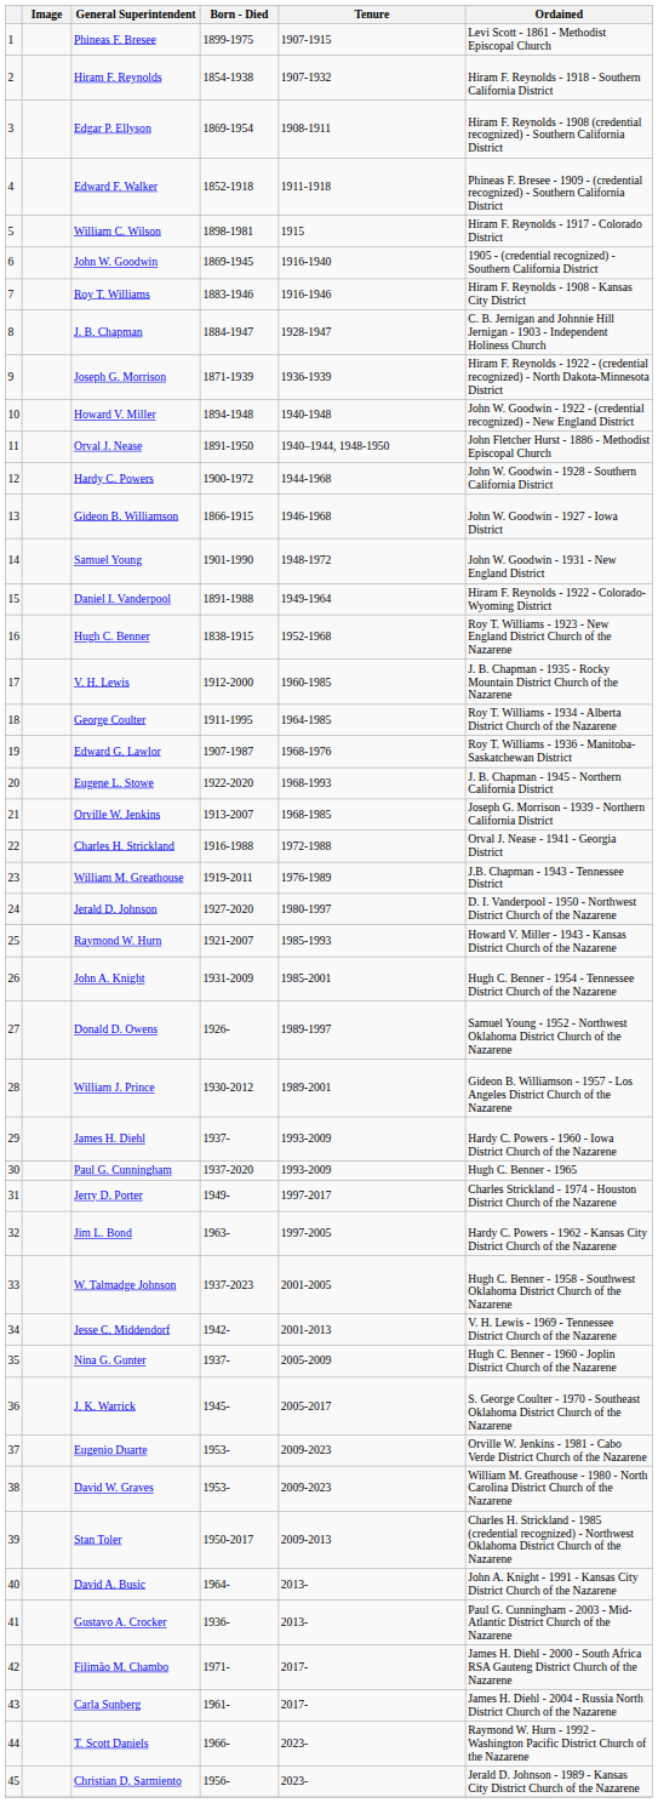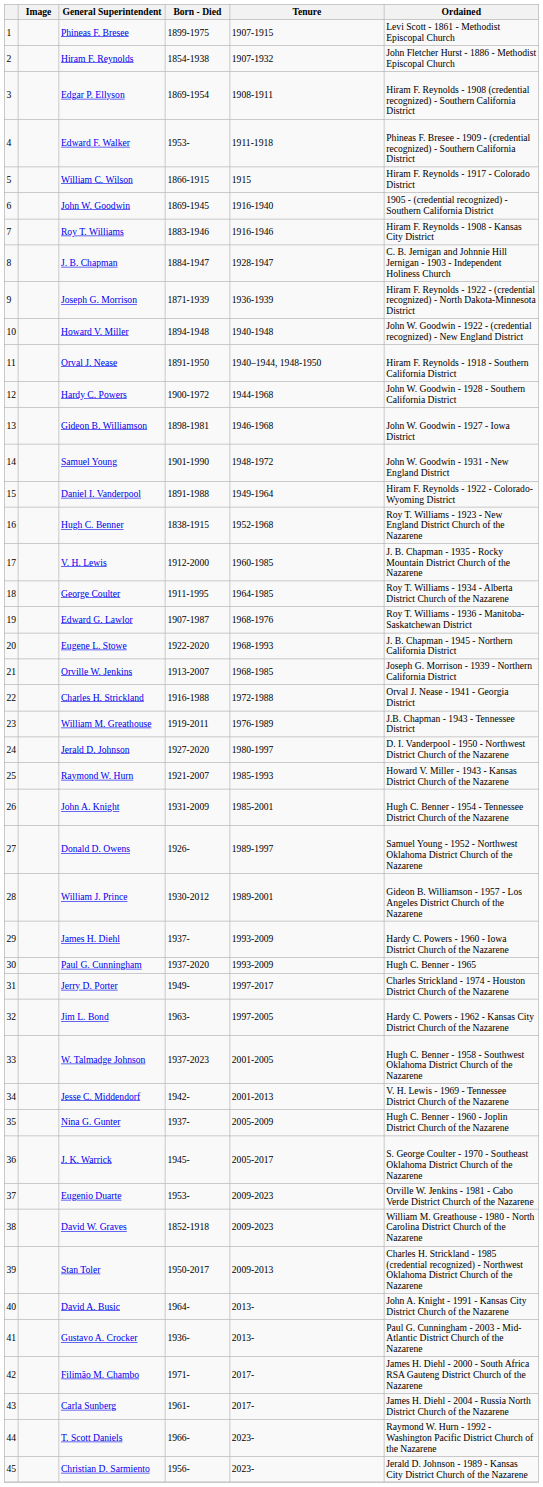 <table class="wikitable">
 <tr>
 <th></th>
 <th>Image</th>
 <th>General Superintendent</th>
 <th>Born - Died</th>
 <th>Tenure</th>
 <th>Ordained</th>
 </tr>
 <tr>
 <td width="15">1</td>
 <td width="60"></td>
 <td width="170"><a href='#'>Phineas F. Bresee</a></td>
 <td width="100">1899-1975</td>
 <td width="75">1907-1915</td>
 <td width="250">Levi Scott - 1861 - Methodist Episcopal Church</td>
 </tr>
 <tr>
 <td>2</td>
 <td width="60"></td>
 <td width="170"><a href='#'>Hiram F. Reynolds</a></td>
 <td width="100">1854-1938</td>
 <td width="100">1907-1932</td>
-<td width="250"><br>Hiram F. Reynolds - 1918 - Southern California District</td>
+<td width="250">John Fletcher Hurst - 1886 - Methodist Episcopal Church</td>
 </tr>
 <tr>
 <td>3</td>
 <td width="60"></td>
 <td width="170"><a href='#'>Edgar P. Ellyson</a></td>
 <td width="100">1869-1954</td>
 <td width="100">1908-1911</td>
 <td width="250"><br>Hiram F. Reynolds - 1908 (credential recognized) - Southern California District</td>
 </tr>
 <tr>
 <td>4</td>
 <td width="60"></td>
 <td width="170"><a href='#'>Edward F. Walker</a></td>
-<td width="100">1852-1918</td>
+<td width="100">1953-</td>
 <td width="100">1911-1918</td>
 <td width="250"><br>Phineas F. Bresee - 1909 - (credential recognized) - Southern California District</td>
 </tr>
 <tr>
 <td>5</td>
 <td width="60"></td>
 <td width="170"><a href='#'>William C. Wilson</a></td>
-<td width="100">1898-1981</td>
+<td width="100">1866-1915</td>
 <td width="100">1915</td>
 <td width="250">Hiram F. Reynolds - 1917 - Colorado District</td>
 </tr>
 <tr>
 <td>6</td>
 <td></td>
 <td width="170"><a href='#'>John W. Goodwin</a></td>
 <td width="100">1869-1945</td>
 <td width="100">1916-1940</td>
 <td width="250">1905 - (credential recognized) - Southern California District</td>
 </tr>
 <tr>
 <td>7</td>
 <td></td>
 <td width="100"><a href='#'>Roy T. Williams</a></td>
 <td width="100">1883-1946</td>
 <td width="250">1916-1946</td>
 <td>Hiram F. Reynolds - 1908 - Kansas City District</td>
 </tr>
 <tr>
 <td>8</td>
 <td></td>
 <td width="170"><a href='#'>J. B. Chapman</a></td>
 <td width="100">1884-1947</td>
 <td width="100">1928-1947</td>
 <td width="250">C. B. Jernigan and Johnnie Hill Jernigan - 1903 - Independent Holiness Church</td>
 </tr>
 <tr>
 <td>9</td>
 <td></td>
 <td width="170"><a href='#'>Joseph G. Morrison</a></td>
 <td width="100">1871-1939</td>
 <td width="100">1936-1939</td>
 <td width="250">Hiram F. Reynolds - 1922 - (credential recognized) - North Dakota-Minnesota District</td>
 </tr>
 <tr>
 <td>10</td>
 <td></td>
 <td width="170"><a href='#'>Howard V. Miller</a></td>
 <td width="100">1894-1948</td>
 <td width="100">1940-1948</td>
 <td width="250">John W. Goodwin - 1922 - (credential recognized) - New England District</td>
 </tr>
 <tr>
 <td>11</td>
 <td></td>
 <td width="170"><a href='#'>Orval J. Nease</a></td>
 <td width="100">1891-1950</td>
 <td width="100">1940–1944, 1948-1950</td>
-<td width="250">John Fletcher Hurst - 1886 - Methodist Episcopal Church</td>
+<td width="250"><br>Hiram F. Reynolds - 1918 - Southern California District</td>
 </tr>
 <tr>
 <td>12</td>
 <td></td>
 <td width="170"><a href='#'>Hardy C. Powers</a></td>
 <td width="100">1900-1972</td>
 <td width="100">1944-1968</td>
 <td width="250">John W. Goodwin - 1928 - Southern California District</td>
 </tr>
 <tr>
 <td>13</td>
 <td></td>
 <td width="170"><a href='#'>Gideon B. Williamson</a></td>
-<td width="100">1866-1915</td>
+<td width="100">1898-1981</td>
 <td width="100">1946-1968</td>
 <td width="250"><br>John W. Goodwin - 1927 - Iowa District</td>
 </tr>
 <tr>
 <td>14</td>
 <td></td>
 <td width="170"><a href='#'>Samuel Young</a></td>
 <td width="100">1901-1990</td>
 <td width="100">1948-1972</td>
 <td width="250"><br>John W. Goodwin - 1931 - New England District</td>
 </tr>
 <tr>
 <td>15</td>
 <td></td>
 <td width="170"><a href='#'>Daniel I. Vanderpool</a></td>
 <td width="100">1891-1988</td>
 <td width="100">1949-1964</td>
 <td width="250">Hiram F. Reynolds - 1922 - Colorado-Wyoming District</td>
 </tr>
 <tr>
 <td>16</td>
 <td></td>
 <td width="170"><a href='#'>Hugh C. Benner</a></td>
 <td width="75">1838-1915</td>
 <td width="100">1952-1968</td>
 <td width="250">Roy T. Williams - 1923 - New England District Church of the Nazarene</td>
 </tr>
 <tr>
 <td>17</td>
 <td></td>
 <td width="170"><a href='#'>V. H. Lewis</a></td>
 <td width="100">1912-2000</td>
 <td width="100">1960-1985</td>
 <td width="250">J. B. Chapman - 1935 - Rocky Mountain District Church of the Nazarene</td>
 </tr>
 <tr>
 <td>18</td>
 <td></td>
 <td width="170"><a href='#'>George Coulter</a></td>
 <td width="100">1911-1995</td>
 <td width="100">1964-1985</td>
 <td width="250">Roy T. Williams - 1934 - Alberta District Church of the Nazarene</td>
 </tr>
 <tr>
 <td>19</td>
 <td></td>
 <td width="170"><a href='#'>Edward G. Lawlor</a></td>
 <td width="100">1907-1987</td>
 <td width="100">1968-1976</td>
 <td width="250">Roy T. Williams - 1936 - Manitoba-Saskatchewan District</td>
 </tr>
 <tr>
 <td>20</td>
 <td></td>
 <td width="170"><a href='#'>Eugene L. Stowe</a></td>
 <td width="100">1922-2020</td>
 <td width="100">1968-1993</td>
 <td width="250">J. B. Chapman - 1945 - Northern California District</td>
 </tr>
 <tr>
 <td>21</td>
 <td></td>
 <td width="170"><a href='#'>Orville W. Jenkins</a></td>
 <td width="100">1913-2007</td>
 <td width="100">1968-1985</td>
 <td width="250">Joseph G. Morrison - 1939 - Northern California District</td>
 </tr>
 <tr>
 <td>22</td>
 <td></td>
 <td width="170"><a href='#'>Charles H. Strickland</a></td>
 <td width="100">1916-1988</td>
 <td width="100">1972-1988</td>
 <td width="250">Orval J. Nease - 1941 - Georgia District</td>
 </tr>
 <tr>
 <td>23</td>
 <td></td>
 <td width="170"><a href='#'>William M. Greathouse</a></td>
 <td width="100">1919-2011</td>
 <td width="100">1976-1989</td>
 <td width="250">J.B. Chapman - 1943 - Tennessee District</td>
 </tr>
 <tr>
 <td>24</td>
 <td></td>
 <td width="170"><a href='#'>Jerald D. Johnson</a></td>
 <td width="100">1927-2020</td>
 <td width="100">1980-1997</td>
 <td width="250">D. I. Vanderpool - 1950 - Northwest District Church of the Nazarene</td>
 </tr>
 <tr>
 <td>25</td>
 <td></td>
 <td width="170"><a href='#'>Raymond W. Hurn</a></td>
 <td width="100">1921-2007</td>
 <td width="100">1985-1993</td>
 <td width="250">Howard V. Miller - 1943 - Kansas District Church of the Nazarene</td>
 </tr>
 <tr>
 <td>26</td>
 <td></td>
 <td width="170"><a href='#'>John A. Knight</a></td>
 <td width="100">1931-2009</td>
 <td width="100">1985-2001</td>
 <td width="250"><br>Hugh C. Benner - 1954 - Tennessee District Church of the Nazarene</td>
 </tr>
 <tr>
 <td>27</td>
 <td></td>
 <td width="170"><a href='#'>Donald D. Owens</a></td>
 <td width="100">1926-</td>
 <td width="100">1989-1997</td>
 <td width="250"><br>Samuel Young - 1952 - Northwest Oklahoma District Church of the Nazarene</td>
 </tr>
 <tr>
 <td>28</td>
 <td></td>
 <td width="170"><a href='#'>William J. Prince</a></td>
 <td width="100">1930-2012</td>
 <td width="100">1989-2001</td>
 <td width="250"><br>Gideon B. Williamson - 1957 - Los Angeles District Church of the Nazarene</td>
 </tr>
 <tr>
 <td>29</td>
 <td></td>
 <td width="170"><a href='#'>James H. Diehl</a></td>
 <td width="100">1937-</td>
 <td width="100">1993-2009</td>
 <td width="250"><br>Hardy C. Powers - 1960 - Iowa District Church of the Nazarene</td>
 </tr>
 <tr>
 <td>30</td>
 <td></td>
 <td width="170"><a href='#'>Paul G. Cunningham</a></td>
 <td width="100">1937-2020</td>
 <td width="100">1993-2009</td>
 <td width="250">Hugh C. Benner - 1965</td>
 </tr>
 <tr>
 <td>31</td>
 <td></td>
 <td width="170"><a href='#'>Jerry D. Porter</a></td>
 <td width="100">1949-</td>
 <td width="100">1997-2017</td>
 <td width="250">Charles Strickland - 1974 - Houston District Church of the Nazarene</td>
 </tr>
 <tr>
 <td>32</td>
 <td></td>
 <td width="170"><a href='#'>Jim L. Bond</a></td>
 <td width="100">1963-</td>
 <td width="100">1997-2005</td>
 <td width="250"><br>Hardy C. Powers - 1962 - Kansas City District Church of the Nazarene</td>
 </tr>
 <tr>
 <td>33</td>
 <td></td>
 <td width="170"><a href='#'>W. Talmadge Johnson</a></td>
 <td width="100">1937-2023</td>
 <td width="100">2001-2005</td>
 <td width="250"><br>Hugh C. Benner - 1958 - Southwest Oklahoma District Church of the Nazarene</td>
 </tr>
 <tr>
 <td>34</td>
 <td></td>
 <td width="170"><a href='#'>Jesse C. Middendorf</a></td>
 <td width="100">1942-</td>
 <td width="100">2001-2013</td>
 <td width="250">V. H. Lewis - 1969 - Tennessee District Church of the Nazarene</td>
 </tr>
 <tr>
 <td>35</td>
 <td></td>
 <td width="170"><a href='#'>Nina G. Gunter</a></td>
 <td width="100">1937-</td>
 <td width="100">2005-2009</td>
 <td width="250">Hugh C. Benner - 1960 - Joplin District Church of the Nazarene</td>
 </tr>
 <tr>
 <td>36</td>
 <td></td>
 <td width="170"><a href='#'>J. K. Warrick</a></td>
 <td width="100">1945-</td>
 <td width="100">2005-2017</td>
 <td width="250"><br>S. George Coulter - 1970 - Southeast Oklahoma District Church of the Nazarene</td>
 </tr>
 <tr>
 <td>37</td>
 <td width="60"></td>
 <td width="170"><a href='#'>Eugenio Duarte</a></td>
 <td width="100">1953-</td>
 <td width="100">2009-2023</td>
 <td width="250">Orville W. Jenkins - 1981 - Cabo Verde District Church of the Nazarene</td>
 </tr>
 <tr>
 <td>38</td>
 <td></td>
 <td width="170"><a href='#'>David W. Graves</a></td>
-<td width="100">1953-</td>
+<td width="100">1852-1918</td>
 <td width="100">2009-2023</td>
 <td width="250">William M. Greathouse - 1980 - North Carolina District Church of the Nazarene</td>
 </tr>
 <tr>
 <td>39</td>
 <td></td>
 <td width="170"><a href='#'>Stan Toler</a></td>
 <td width="100">1950-2017</td>
 <td width="100">2009-2013</td>
 <td width="250">Charles H. Strickland - 1985 (credential recognized) - Northwest Oklahoma District Church of the Nazarene</td>
 </tr>
 <tr>
 <td>40</td>
 <td width="60"></td>
 <td width="170"><a href='#'>David A. Busic</a></td>
 <td width="100">1964-</td>
 <td width="100">2013-</td>
 <td width="250">John A. Knight - 1991 - Kansas City District Church of the Nazarene</td>
 </tr>
 <tr>
 <td>41</td>
 <td width="60"></td>
 <td width="170"><a href='#'>Gustavo A. Crocker</a></td>
 <td width="100">1936-</td>
 <td width="100">2013-</td>
 <td width="250">Paul G. Cunningham - 2003 - Mid-Atlantic District Church of the Nazarene</td>
 </tr>
 <tr>
 <td>42</td>
 <td></td>
 <td width="170"><a href='#'>Filimão M. Chambo</a></td>
 <td width="100">1971-</td>
 <td width="100">2017-</td>
 <td width="250">James H. Diehl - 2000 - South Africa RSA Gauteng District Church of the Nazarene</td>
 </tr>
 <tr>
 <td>43</td>
 <td></td>
 <td width="170"><a href='#'>Carla Sunberg</a></td>
 <td width="100">1961-</td>
 <td width="100">2017-</td>
 <td width="250">James H. Diehl - 2004 - Russia North District Church of the Nazarene</td>
 </tr>
 <tr>
 <td>44</td>
 <td></td>
 <td width="170"><a href='#'>T. Scott Daniels</a></td>
 <td width="100">1966-</td>
 <td width="100">2023-</td>
 <td width="250">Raymond W. Hurn - 1992 - Washington Pacific District Church of the Nazarene</td>
 </tr>
 <tr>
 <td>45</td>
 <td></td>
 <td width="170"><a href='#'>Christian D. Sarmiento</a></td>
 <td width="100">1956-</td>
 <td width="100">2023-</td>
 <td width="250">Jerald D. Johnson - 1989 - Kansas City District Church of the Nazarene</td>
 </tr>
 <tr>
 </tr>
 </table>
